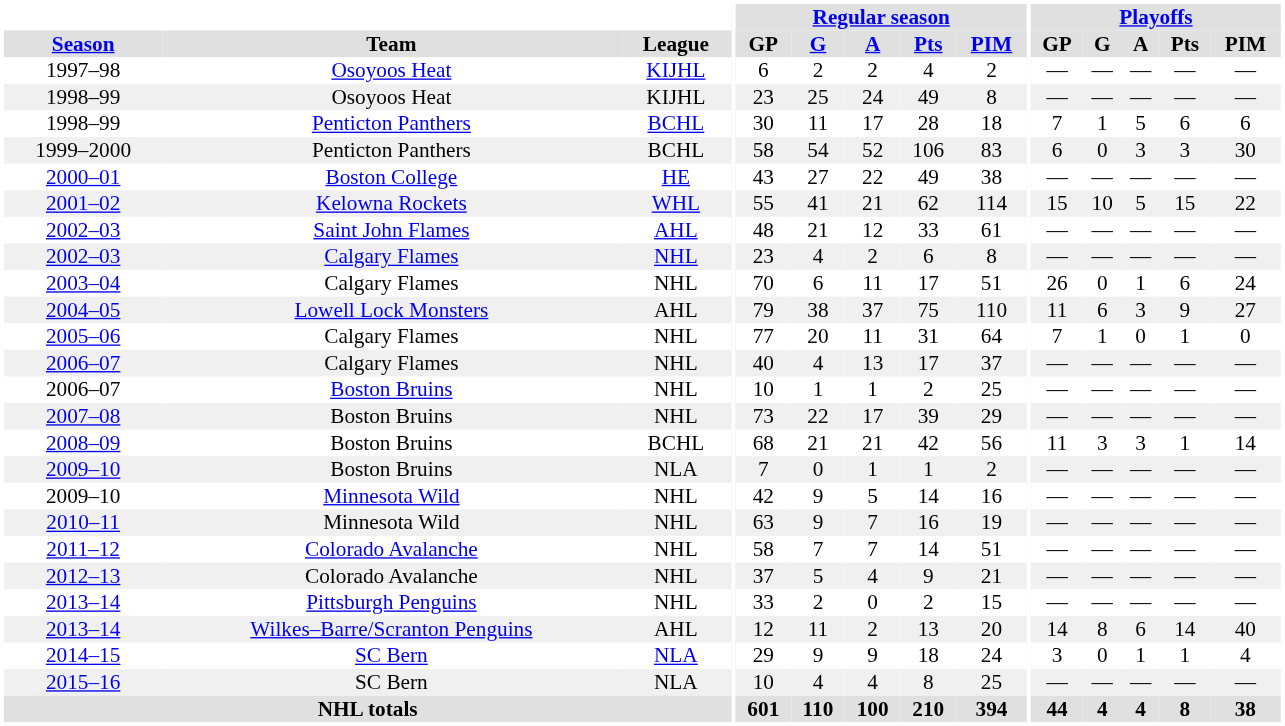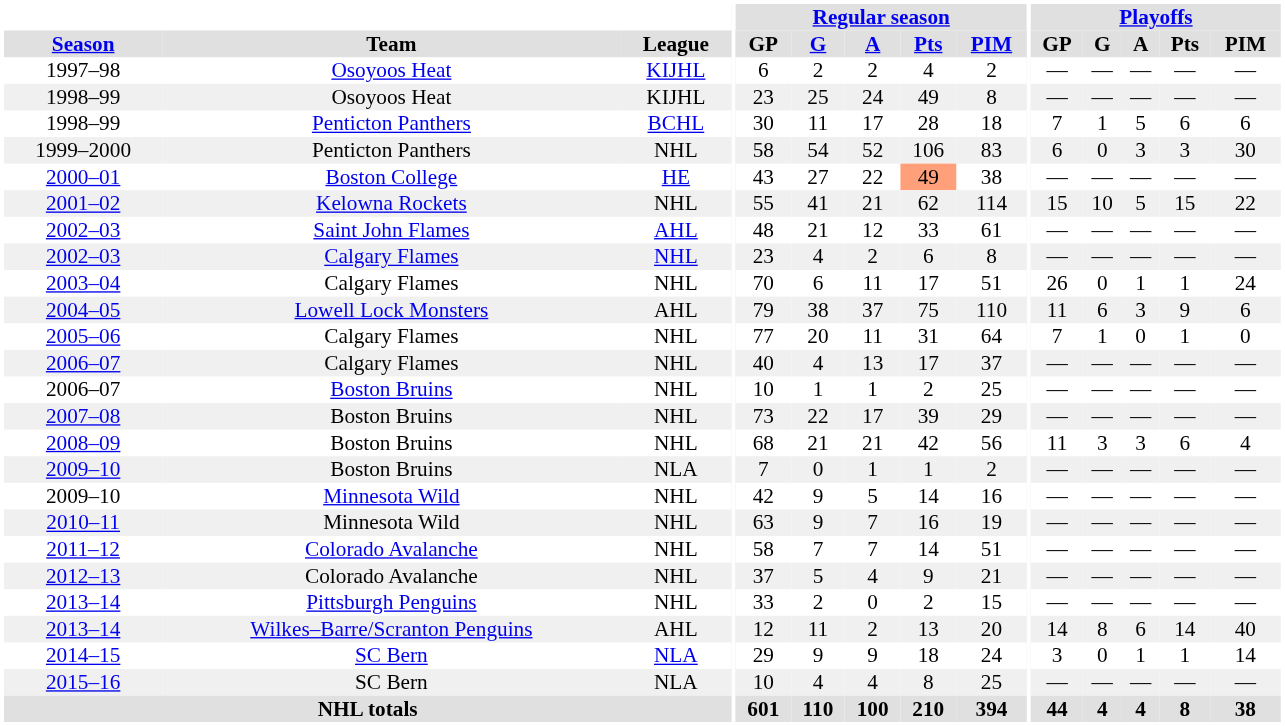 <table border="0" cellpadding="1" cellspacing="0" style="text-align:center; width:60em">
 <tr bgcolor="#e0e0e0">
 <th colspan="3"  bgcolor="#ffffff"></th>
 <th rowspan="99" bgcolor="#ffffff"></th>
 <th colspan="5"><a href='#'>Regular season</a></th>
 <th rowspan="99" bgcolor="#ffffff"></th>
 <th colspan="5"><a href='#'>Playoffs</a></th>
 </tr>
 <tr bgcolor="#e0e0e0">
 <th><a href='#'>Season</a></th>
 <th>Team</th>
 <th>League</th>
 <th>GP</th>
 <th><a href='#'>G</a></th>
 <th><a href='#'>A</a></th>
 <th><a href='#'>Pts</a></th>
 <th><a href='#'>PIM</a></th>
 <th>GP</th>
 <th>G</th>
 <th>A</th>
 <th>Pts</th>
 <th>PIM</th>
 </tr>
 <tr>
 <td>1997–98</td>
 <td><a href='#'>Osoyoos Heat</a></td>
 <td><a href='#'>KIJHL</a></td>
 <td>6</td>
 <td>2</td>
 <td>2</td>
 <td>4</td>
 <td>2</td>
 <td>—</td>
 <td>—</td>
 <td>—</td>
 <td>—</td>
 <td>—</td>
 </tr>
 <tr bgcolor="#f0f0f0">
 <td>1998–99</td>
 <td>Osoyoos Heat</td>
 <td>KIJHL</td>
 <td>23</td>
 <td>25</td>
 <td>24</td>
 <td>49</td>
 <td>8</td>
 <td>—</td>
 <td>—</td>
 <td>—</td>
 <td>—</td>
 <td>—</td>
 </tr>
 <tr>
 <td>1998–99</td>
 <td><a href='#'>Penticton Panthers</a></td>
 <td><a href='#'>BCHL</a></td>
 <td>30</td>
 <td>11</td>
 <td>17</td>
 <td>28</td>
 <td>18</td>
 <td>7</td>
 <td>1</td>
 <td>5</td>
 <td>6</td>
 <td>6</td>
 </tr>
 <tr bgcolor="#f0f0f0">
 <td>1999–2000</td>
 <td>Penticton Panthers</td>
-<td>BCHL</td>
+<td>NHL</td>
 <td>58</td>
 <td>54</td>
 <td>52</td>
 <td>106</td>
 <td>83</td>
 <td>6</td>
 <td>0</td>
 <td>3</td>
 <td>3</td>
 <td>30</td>
 </tr>
 <tr>
 <td><a href='#'>2000–01</a></td>
 <td><a href='#'>Boston College</a></td>
 <td><a href='#'>HE</a></td>
 <td>43</td>
 <td>27</td>
 <td>22</td>
-<td>49</td>
+<td style="background: lightsalmon;">49</td>
 <td>38</td>
 <td>—</td>
 <td>—</td>
 <td>—</td>
 <td>—</td>
 <td>—</td>
 </tr>
 <tr bgcolor="#f0f0f0">
 <td><a href='#'>2001–02</a></td>
 <td><a href='#'>Kelowna Rockets</a></td>
-<td><a href='#'>WHL</a></td>
+<td>NHL</td>
 <td>55</td>
 <td>41</td>
 <td>21</td>
 <td>62</td>
 <td>114</td>
 <td>15</td>
 <td>10</td>
 <td>5</td>
 <td>15</td>
 <td>22</td>
 </tr>
 <tr>
 <td><a href='#'>2002–03</a></td>
 <td><a href='#'>Saint John Flames</a></td>
 <td><a href='#'>AHL</a></td>
 <td>48</td>
 <td>21</td>
 <td>12</td>
 <td>33</td>
 <td>61</td>
 <td>—</td>
 <td>—</td>
 <td>—</td>
 <td>—</td>
 <td>—</td>
 </tr>
 <tr bgcolor="#f0f0f0">
 <td><a href='#'>2002–03</a></td>
 <td><a href='#'>Calgary Flames</a></td>
 <td><a href='#'>NHL</a></td>
 <td>23</td>
 <td>4</td>
 <td>2</td>
 <td>6</td>
 <td>8</td>
 <td>—</td>
 <td>—</td>
 <td>—</td>
 <td>—</td>
 <td>—</td>
 </tr>
 <tr>
 <td><a href='#'>2003–04</a></td>
 <td>Calgary Flames</td>
 <td>NHL</td>
 <td>70</td>
 <td>6</td>
 <td>11</td>
 <td>17</td>
 <td>51</td>
 <td>26</td>
 <td>0</td>
 <td>1</td>
-<td>6</td>
+<td>1</td>
 <td>24</td>
 </tr>
 <tr bgcolor="#f0f0f0">
 <td><a href='#'>2004–05</a></td>
 <td><a href='#'>Lowell Lock Monsters</a></td>
 <td>AHL</td>
 <td>79</td>
 <td>38</td>
 <td>37</td>
 <td>75</td>
 <td>110</td>
 <td>11</td>
 <td>6</td>
 <td>3</td>
 <td>9</td>
-<td>27</td>
+<td>6</td>
 </tr>
 <tr>
 <td><a href='#'>2005–06</a></td>
 <td>Calgary Flames</td>
 <td>NHL</td>
 <td>77</td>
 <td>20</td>
 <td>11</td>
 <td>31</td>
 <td>64</td>
 <td>7</td>
 <td>1</td>
 <td>0</td>
 <td>1</td>
 <td>0</td>
 </tr>
 <tr bgcolor="#f0f0f0">
 <td><a href='#'>2006–07</a></td>
 <td>Calgary Flames</td>
 <td>NHL</td>
 <td>40</td>
 <td>4</td>
 <td>13</td>
 <td>17</td>
 <td>37</td>
 <td>—</td>
 <td>—</td>
 <td>—</td>
 <td>—</td>
 <td>—</td>
 </tr>
 <tr>
 <td>2006–07</td>
 <td><a href='#'>Boston Bruins</a></td>
 <td>NHL</td>
 <td>10</td>
 <td>1</td>
 <td>1</td>
 <td>2</td>
 <td>25</td>
 <td>—</td>
 <td>—</td>
 <td>—</td>
 <td>—</td>
 <td>—</td>
 </tr>
 <tr bgcolor="#f0f0f0">
 <td><a href='#'>2007–08</a></td>
 <td>Boston Bruins</td>
 <td>NHL</td>
 <td>73</td>
 <td>22</td>
 <td>17</td>
 <td>39</td>
 <td>29</td>
 <td>—</td>
 <td>—</td>
 <td>—</td>
 <td>—</td>
 <td>—</td>
 </tr>
 <tr>
 <td><a href='#'>2008–09</a></td>
 <td>Boston Bruins</td>
-<td>BCHL</td>
+<td>NHL</td>
 <td>68</td>
 <td>21</td>
 <td>21</td>
 <td>42</td>
 <td>56</td>
 <td>11</td>
 <td>3</td>
 <td>3</td>
-<td>1</td>
-<td>14</td>
+<td>6</td>
+<td>4</td>
 </tr>
 <tr bgcolor="#f0f0f0">
 <td><a href='#'>2009–10</a></td>
 <td>Boston Bruins</td>
 <td>NLA</td>
 <td>7</td>
 <td>0</td>
 <td>1</td>
 <td>1</td>
 <td>2</td>
 <td>—</td>
 <td>—</td>
 <td>—</td>
 <td>—</td>
 <td>—</td>
 </tr>
 <tr>
 <td>2009–10</td>
 <td><a href='#'>Minnesota Wild</a></td>
 <td>NHL</td>
 <td>42</td>
 <td>9</td>
 <td>5</td>
 <td>14</td>
 <td>16</td>
 <td>—</td>
 <td>—</td>
 <td>—</td>
 <td>—</td>
 <td>—</td>
 </tr>
 <tr bgcolor="#f0f0f0">
 <td><a href='#'>2010–11</a></td>
 <td>Minnesota Wild</td>
 <td>NHL</td>
 <td>63</td>
 <td>9</td>
 <td>7</td>
 <td>16</td>
 <td>19</td>
 <td>—</td>
 <td>—</td>
 <td>—</td>
 <td>—</td>
 <td>—</td>
 </tr>
 <tr>
 <td><a href='#'>2011–12</a></td>
 <td><a href='#'>Colorado Avalanche</a></td>
 <td>NHL</td>
 <td>58</td>
 <td>7</td>
 <td>7</td>
 <td>14</td>
 <td>51</td>
 <td>—</td>
 <td>—</td>
 <td>—</td>
 <td>—</td>
 <td>—</td>
 </tr>
 <tr bgcolor="#f0f0f0">
 <td><a href='#'>2012–13</a></td>
 <td>Colorado Avalanche</td>
 <td>NHL</td>
 <td>37</td>
 <td>5</td>
 <td>4</td>
 <td>9</td>
 <td>21</td>
 <td>—</td>
 <td>—</td>
 <td>—</td>
 <td>—</td>
 <td>—</td>
 </tr>
 <tr>
 <td><a href='#'>2013–14</a></td>
 <td><a href='#'>Pittsburgh Penguins</a></td>
 <td>NHL</td>
 <td>33</td>
 <td>2</td>
 <td>0</td>
 <td>2</td>
 <td>15</td>
 <td>—</td>
 <td>—</td>
 <td>—</td>
 <td>—</td>
 <td>—</td>
 </tr>
 <tr bgcolor="#f0f0f0">
 <td><a href='#'>2013–14</a></td>
 <td><a href='#'>Wilkes–Barre/Scranton Penguins</a></td>
 <td>AHL</td>
 <td>12</td>
 <td>11</td>
 <td>2</td>
 <td>13</td>
 <td>20</td>
 <td>14</td>
 <td>8</td>
 <td>6</td>
 <td>14</td>
 <td>40</td>
 </tr>
 <tr>
 <td><a href='#'>2014–15</a></td>
 <td><a href='#'>SC Bern</a></td>
 <td><a href='#'>NLA</a></td>
 <td>29</td>
 <td>9</td>
 <td>9</td>
 <td>18</td>
 <td>24</td>
 <td>3</td>
 <td>0</td>
 <td>1</td>
 <td>1</td>
-<td>4</td>
+<td>14</td>
 </tr>
 <tr bgcolor="#f0f0f0">
 <td><a href='#'>2015–16</a></td>
 <td>SC Bern</td>
 <td>NLA</td>
 <td>10</td>
 <td>4</td>
 <td>4</td>
 <td>8</td>
 <td>25</td>
 <td>—</td>
 <td>—</td>
 <td>—</td>
 <td>—</td>
 <td>—</td>
 </tr>
 <tr bgcolor="#e0e0e0">
 <th colspan="3">NHL totals</th>
 <th>601</th>
 <th>110</th>
 <th>100</th>
 <th>210</th>
 <th>394</th>
 <th>44</th>
 <th>4</th>
 <th>4</th>
 <th>8</th>
 <th>38</th>
 </tr>
 </table>
